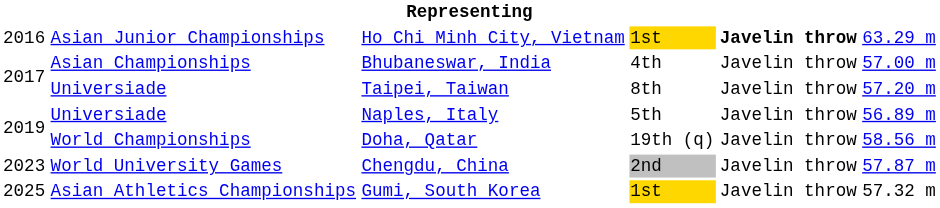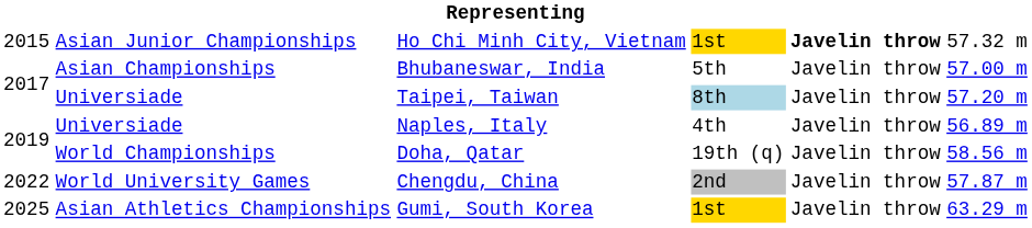 <table>
 <tr>
 <th colspan="6">Representing </th>
 </tr>
 <tr>
-<td>2016</td>
+<td>2015</td>
 <td><a href='#'>Asian Junior Championships</a></td>
 <td><a href='#'>Ho Chi Minh City, Vietnam</a></td>
 <td bgcolor=gold>1st</td>
 <td><strong>Javelin throw</strong></td>
-<td><a href='#'>63.29 m</a></td>
+<td>57.32 m</td>
 </tr>
 <tr>
 <td rowspan=2>2017</td>
 <td><a href='#'>Asian Championships</a></td>
 <td><a href='#'>Bhubaneswar, India</a></td>
-<td>4th</td>
+<td>5th</td>
 <td>Javelin throw</td>
 <td><a href='#'>57.00 m</a></td>
 </tr>
 <tr>
 <td><a href='#'>Universiade</a></td>
 <td><a href='#'>Taipei, Taiwan</a></td>
-<td>8th</td>
+<td style="background: lightblue;">8th</td>
 <td>Javelin throw</td>
 <td><a href='#'>57.20 m</a></td>
 </tr>
 <tr>
 <td rowspan=2>2019</td>
 <td><a href='#'>Universiade</a></td>
 <td><a href='#'>Naples, Italy</a></td>
-<td>5th</td>
+<td>4th</td>
 <td>Javelin throw</td>
 <td><a href='#'>56.89 m</a></td>
 </tr>
 <tr>
 <td><a href='#'>World Championships</a></td>
 <td><a href='#'>Doha, Qatar</a></td>
 <td>19th (q)</td>
 <td>Javelin throw</td>
 <td><a href='#'>58.56 m</a></td>
 </tr>
 <tr>
-<td>2023</td>
+<td>2022</td>
 <td><a href='#'>World University Games</a></td>
 <td><a href='#'>Chengdu, China</a></td>
 <td bgcolor=silver>2nd</td>
 <td>Javelin throw</td>
 <td><a href='#'>57.87 m</a></td>
 </tr>
 <tr>
 <td>2025</td>
 <td><a href='#'>Asian Athletics Championships</a></td>
 <td><a href='#'>Gumi, South Korea</a></td>
 <td bgcolor=gold>1st</td>
 <td>Javelin throw</td>
-<td>57.32 m</td>
+<td><a href='#'>63.29 m</a></td>
 </tr>
 </table>
